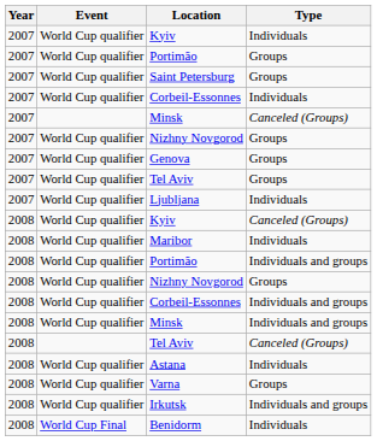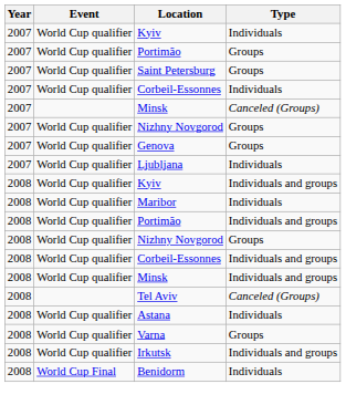 <table class="wikitable sortable">
 <tr>
 <th>Year</th>
 <th>Event</th>
 <th>Location</th>
 <th>Type</th>
 </tr>
 <tr>
 <td>2007</td>
 <td>World Cup qualifier</td>
 <td> <a href='#'>Kyiv</a></td>
 <td>Individuals</td>
 </tr>
 <tr>
 <td>2007</td>
 <td>World Cup qualifier</td>
 <td> <a href='#'>Portimão</a></td>
 <td>Groups</td>
 </tr>
 <tr>
 <td>2007</td>
 <td>World Cup qualifier</td>
 <td> <a href='#'>Saint Petersburg</a></td>
 <td>Groups</td>
 </tr>
 <tr>
 <td>2007</td>
 <td>World Cup qualifier</td>
 <td> <a href='#'>Corbeil-Essonnes</a></td>
 <td>Individuals</td>
 </tr>
 <tr>
 <td>2007</td>
 <td></td>
 <td> <a href='#'>Minsk</a></td>
 <td><em>Canceled (Groups)</em></td>
 </tr>
 <tr>
 <td>2007</td>
 <td>World Cup qualifier</td>
 <td> <a href='#'>Nizhny Novgorod</a></td>
 <td>Groups</td>
 </tr>
 <tr>
 <td>2007</td>
 <td>World Cup qualifier</td>
 <td> <a href='#'>Genova</a></td>
 <td>Groups</td>
 </tr>
 <tr>
 <td>2007</td>
 <td>World Cup qualifier</td>
-<td> <a href='#'>Tel Aviv</a></td>
-<td>Groups</td>
-</tr>
-<tr>
-<td>2007</td>
-<td>World Cup qualifier</td>
 <td> <a href='#'>Ljubljana</a></td>
 <td>Individuals</td>
 </tr>
 <tr>
 <td>2008</td>
 <td>World Cup qualifier</td>
 <td> <a href='#'>Kyiv</a></td>
-<td><em>Canceled (Groups)</em></td>
+<td>Individuals and groups</td>
 </tr>
 <tr>
 <td>2008</td>
 <td>World Cup qualifier</td>
 <td> <a href='#'>Maribor</a></td>
 <td>Individuals</td>
 </tr>
 <tr>
 <td>2008</td>
 <td>World Cup qualifier</td>
 <td> <a href='#'>Portimão</a></td>
 <td>Individuals and groups</td>
 </tr>
 <tr>
 <td>2008</td>
 <td>World Cup qualifier</td>
 <td> <a href='#'>Nizhny Novgorod</a></td>
 <td>Groups</td>
 </tr>
 <tr>
 <td>2008</td>
 <td>World Cup qualifier</td>
 <td> <a href='#'>Corbeil-Essonnes</a></td>
 <td>Individuals and groups</td>
 </tr>
 <tr>
 <td>2008</td>
 <td>World Cup qualifier</td>
 <td> <a href='#'>Minsk</a></td>
 <td>Individuals and groups</td>
 </tr>
 <tr>
 <td>2008</td>
 <td></td>
 <td> <a href='#'>Tel Aviv</a></td>
 <td><em>Canceled (Groups)</em></td>
 </tr>
 <tr>
 <td>2008</td>
 <td>World Cup qualifier</td>
 <td> <a href='#'>Astana</a></td>
 <td>Individuals</td>
 </tr>
 <tr>
 <td>2008</td>
 <td>World Cup qualifier</td>
 <td> <a href='#'>Varna</a></td>
 <td>Groups</td>
 </tr>
 <tr>
 <td>2008</td>
 <td>World Cup qualifier</td>
 <td> <a href='#'>Irkutsk</a></td>
 <td>Individuals and groups</td>
 </tr>
 <tr>
 <td>2008</td>
 <td><a href='#'>World Cup Final</a></td>
 <td> <a href='#'>Benidorm</a></td>
 <td>Individuals</td>
 </tr>
 </table>
